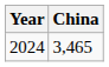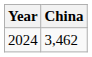 <table class="wikitable">
 <tr>
 <th>Year</th>
 <th>China</th>
 </tr>
 <tr>
 <td>2024</td>
-<td>3,465</td>
+<td>3,462</td>
 </tr>
 </table>
